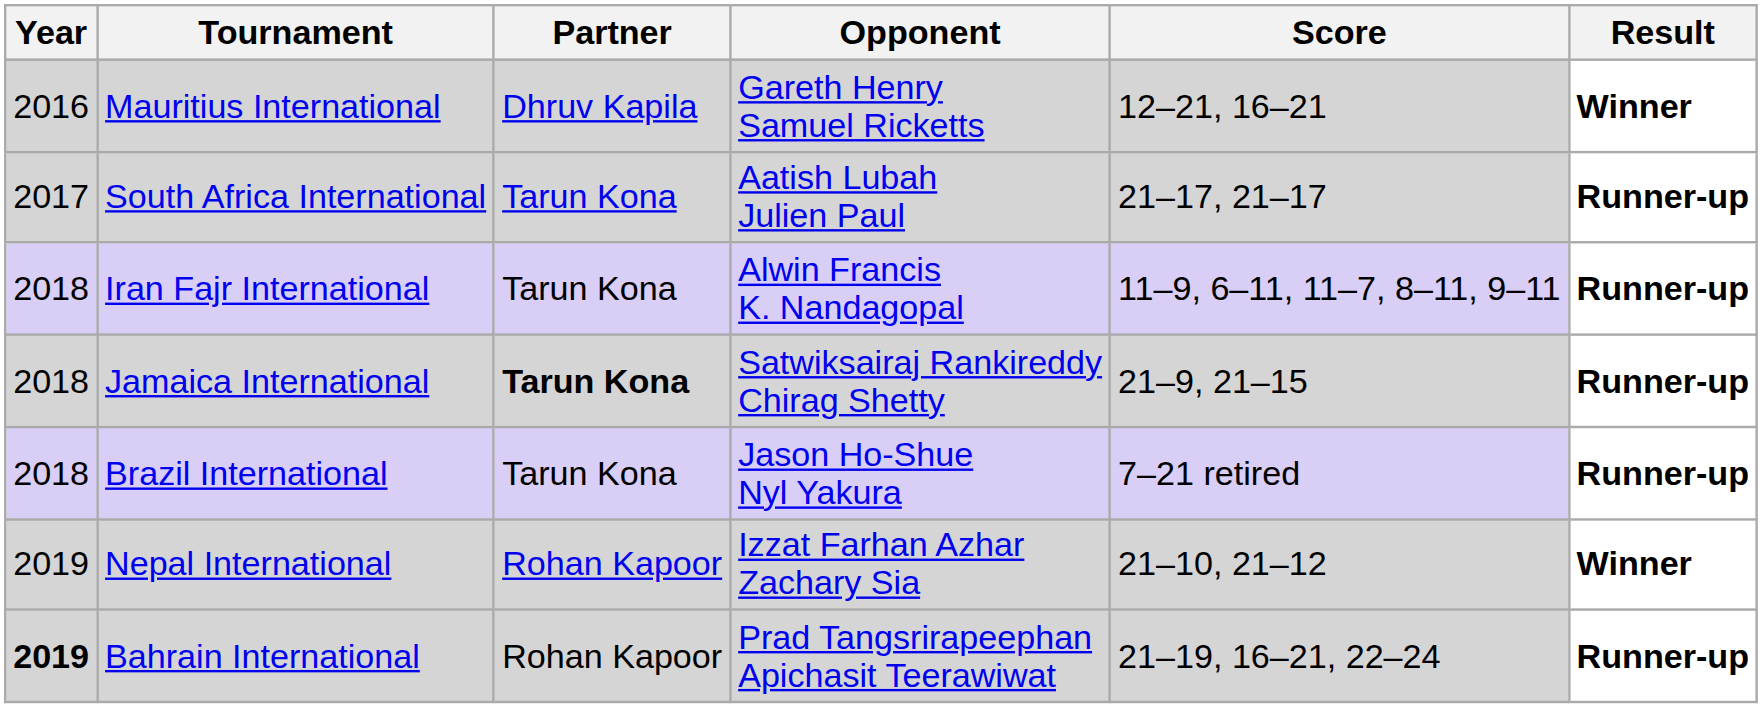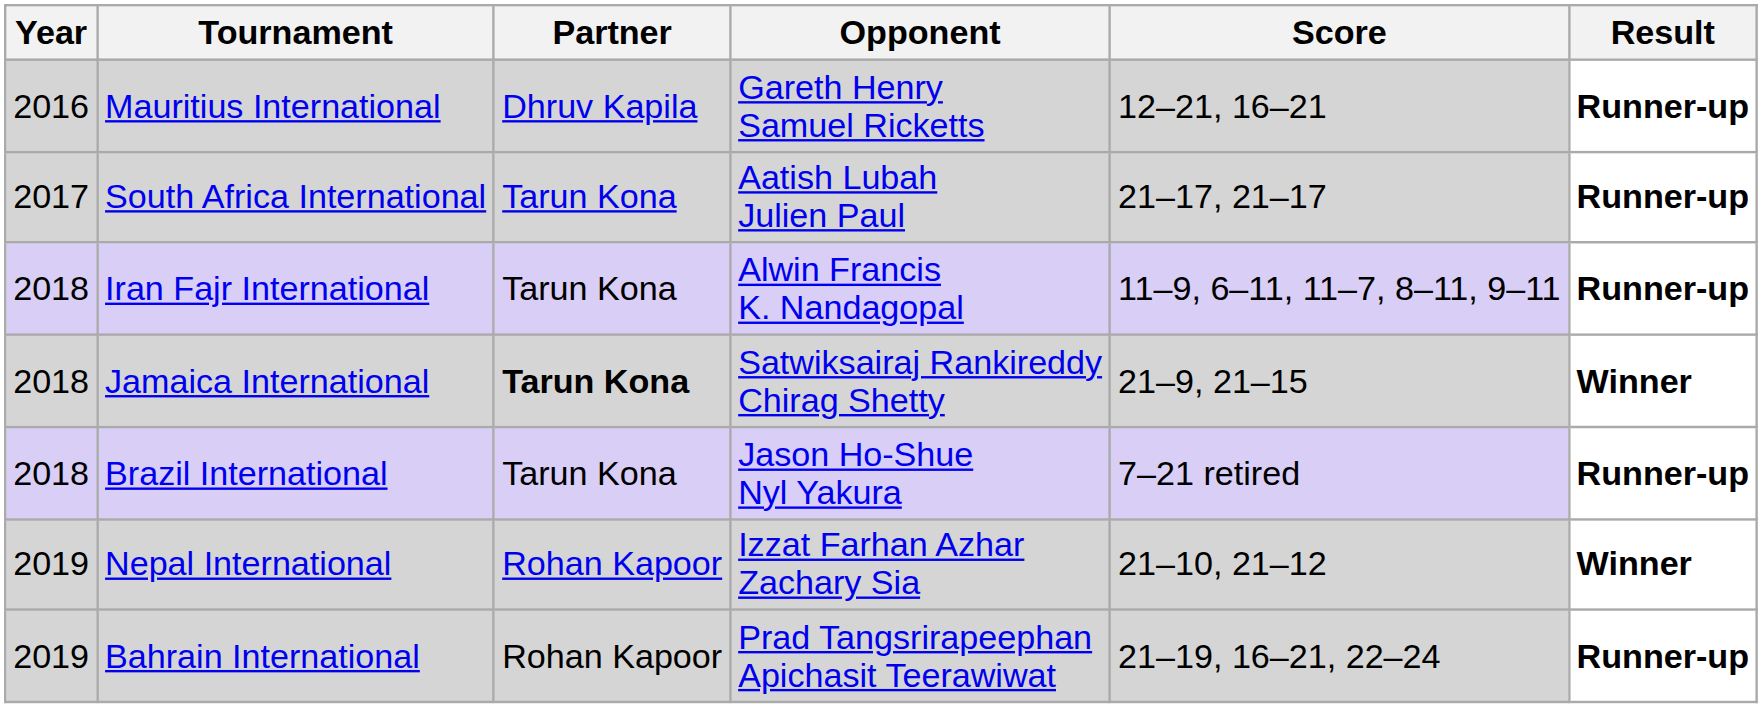 <table class="sortable wikitable" style="font-size: 90%;">
 <tr>
 <th>Year</th>
 <th>Tournament</th>
 <th>Partner</th>
 <th>Opponent</th>
 <th>Score</th>
 <th>Result</th>
 </tr>
 <tr style="background:#D5D5D5">
 <td align="center">2016</td>
 <td align="left"><a href='#'>Mauritius International</a></td>
 <td align="left"> <a href='#'>Dhruv Kapila</a></td>
 <td align="left"> <a href='#'>Gareth Henry</a><br> <a href='#'>Samuel Ricketts</a></td>
 <td align="left">12–21, 16–21</td>
-<td style="text-align:left; background:white"> <strong>Winner</strong></td>
+<td style="text-align:left; background:white"> <strong>Runner-up</strong></td>
 </tr>
 <tr style="background:#D5D5D5">
 <td align="center">2017</td>
 <td align="left"><a href='#'>South Africa International</a></td>
 <td align="left"> <a href='#'>Tarun Kona</a></td>
 <td align="left"> <a href='#'>Aatish Lubah</a><br> <a href='#'>Julien Paul</a></td>
 <td align="left">21–17, 21–17</td>
 <td style="text-align:left; background:white"> <strong>Runner-up</strong></td>
 </tr>
 <tr style="background:#D8CEF6">
 <td align="center">2018</td>
 <td align="left"><a href='#'>Iran Fajr International</a></td>
 <td align="left"> Tarun Kona</td>
 <td align="left"> <a href='#'>Alwin Francis</a><br> <a href='#'>K. Nandagopal</a></td>
 <td align="left">11–9, 6–11, 11–7, 8–11, 9–11</td>
 <td style="text-align:left; background:white"> <strong>Runner-up</strong></td>
 </tr>
 <tr style="background:#D5D5D5">
 <td align="center">2018</td>
 <td align="left"><a href='#'>Jamaica International</a></td>
 <td align="left"><strong> Tarun Kona</strong></td>
 <td align="left"> <a href='#'>Satwiksairaj Rankireddy</a><br> <a href='#'>Chirag Shetty</a></td>
 <td align="left">21–9, 21–15</td>
-<td style="text-align:left; background:white"> <strong>Runner-up</strong></td>
+<td style="text-align:left; background:white"> <strong>Winner</strong></td>
 </tr>
 <tr style="background:#D8CEF6">
 <td align="center">2018</td>
 <td align="left"><a href='#'>Brazil International</a></td>
 <td align="left"> Tarun Kona</td>
 <td align="left"> <a href='#'>Jason Ho-Shue</a><br> <a href='#'>Nyl Yakura</a></td>
 <td align="left">7–21 retired</td>
 <td style="text-align:left; background:white"> <strong>Runner-up</strong></td>
 </tr>
 <tr style="background:#D5D5D5">
 <td align="center">2019</td>
 <td align="left"><a href='#'>Nepal International</a></td>
 <td align="left"> <a href='#'>Rohan Kapoor</a></td>
 <td align="left"> <a href='#'>Izzat Farhan Azhar</a><br> <a href='#'>Zachary Sia</a></td>
 <td align="left">21–10, 21–12</td>
 <td style="text-align:left; background:white"> <strong>Winner</strong></td>
 </tr>
 <tr style="background:#D5D5D5">
-<td align="center"><strong>2019</strong></td>
+<td align="center">2019</td>
 <td align="left"><a href='#'>Bahrain International</a></td>
 <td align="left"> Rohan Kapoor</td>
 <td align="left"> <a href='#'>Prad Tangsrirapeephan</a><br> <a href='#'>Apichasit Teerawiwat</a></td>
 <td align="left">21–19, 16–21, 22–24</td>
 <td style="text-align:left; background:white"> <strong>Runner-up</strong></td>
 </tr>
 </table>
